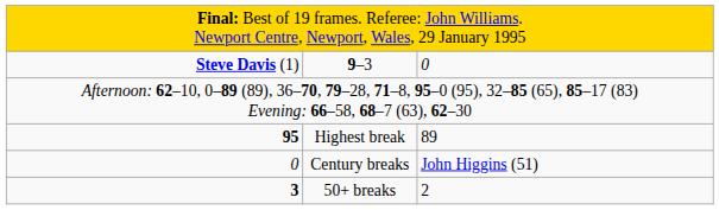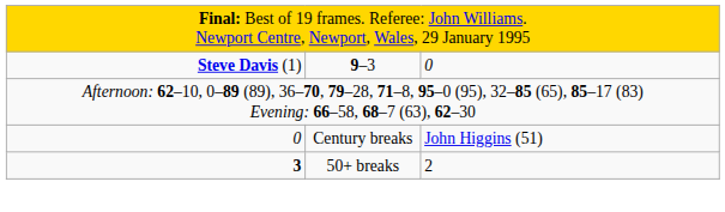 <table class="wikitable" style="font-size: 95%; margin: 1em auto 1em auto;">
 <tr>
 <td colspan="3" align="center" bgcolor="#ffd700"><strong>Final:</strong> Best of 19 frames. Referee: <a href='#'>John Williams</a>.<br><a href='#'>Newport Centre</a>, <a href='#'>Newport</a>, <a href='#'>Wales</a>, 29 January 1995</td>
 </tr>
 <tr>
 <td width = "270" align="right"><strong><a href='#'>Steve Davis</a></strong> (1)<br></td>
 <td width = "100" align="center"><strong>9</strong>–3</td>
 <td><em>0</em></td>
 </tr>
 <tr>
 <td colspan="3" align="center" style="font-size: 100%"><em>Afternoon:</em> <strong>62</strong>–10, 0–<strong>89</strong> (89), 36–<strong>70</strong>, <strong>79</strong>–28, <strong>71</strong>–8, <strong>95</strong>–0 (95), 32–<strong>85</strong> (65), <strong>85</strong>–17 (83)<br><em>Evening:</em> <strong>66</strong>–58, <strong>68</strong>–7 (63), <strong>62</strong>–30</td>
 </tr>
 <tr>
-<td align="right"><strong>95</strong></td>
-<td align="center">Highest break</td>
-<td>89</td>
-</tr>
-<tr>
 <td align="right"><em>0</em></td>
 <td align="center">Century breaks</td>
 <td width = "270" align="left"><a href='#'>John Higgins</a> (51)<br></td>
 </tr>
 <tr>
 <td align="right"><strong>3</strong></td>
 <td align="center">50+ breaks</td>
 <td>2</td>
 </tr>
 </table>
